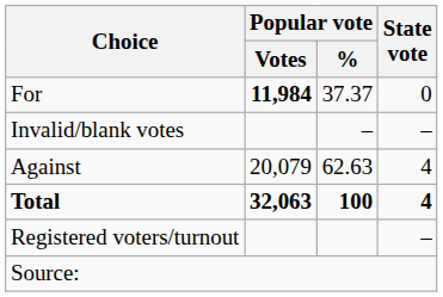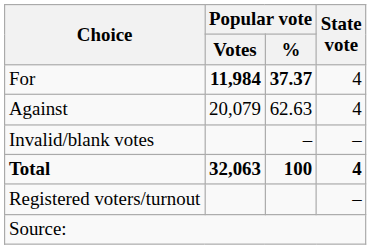 <table class=wikitable style=text-align:right>
 <tr>
 <th rowspan=2>Choice</th>
 <th colspan=2>Popular vote</th>
 <th rowspan=2>State<br>vote</th>
 </tr>
 <tr>
 <th>Votes</th>
 <th>%</th>
 </tr>
 <tr>
 <td align=left>For</td>
 <td><strong>11,984</strong></td>
-<td>37.37</td>
-<td>0</td>
+<td><strong>37.37</strong></td>
+<td>4</td>
+</tr>
+<tr>
+<td align=left>Against</td>
+<td>20,079</td>
+<td>62.63</td>
+<td>4</td>
 </tr>
 <tr>
 <td align=left>Invalid/blank votes</td>
 <td></td>
 <td>–</td>
 <td>–</td>
-</tr>
-<tr>
-<td align=left>Against</td>
-<td>20,079</td>
-<td>62.63</td>
-<td>4</td>
 </tr>
 <tr>
 <td align=left><strong>Total</strong></td>
 <td><strong>32,063</strong></td>
 <td><strong>100</strong></td>
 <td><strong>4</strong></td>
 </tr>
 <tr>
 <td align=left>Registered voters/turnout</td>
 <td></td>
 <td></td>
 <td>–</td>
 </tr>
 <tr>
 <td colspan=4 align=left>Source: </td>
 </tr>
 </table>
